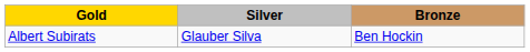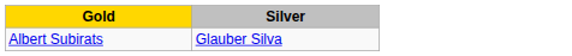 <table class="wikitable" style="text-align:left">
 <tr align="center">
 <td width=200 bgcolor=gold><strong>Gold</strong></td>
 <td width=200 bgcolor=silver><strong>Silver</strong></td>
-<td width=200 bgcolor=CC9966><strong>Bronze</strong></td>
 </tr>
 <tr>
 <td><a href='#'>Albert Subirats</a><br><em></em></td>
 <td><a href='#'>Glauber Silva</a><br><em></em></td>
-<td><a href='#'>Ben Hockin</a><br><em></em></td>
 </tr>
 </table>
